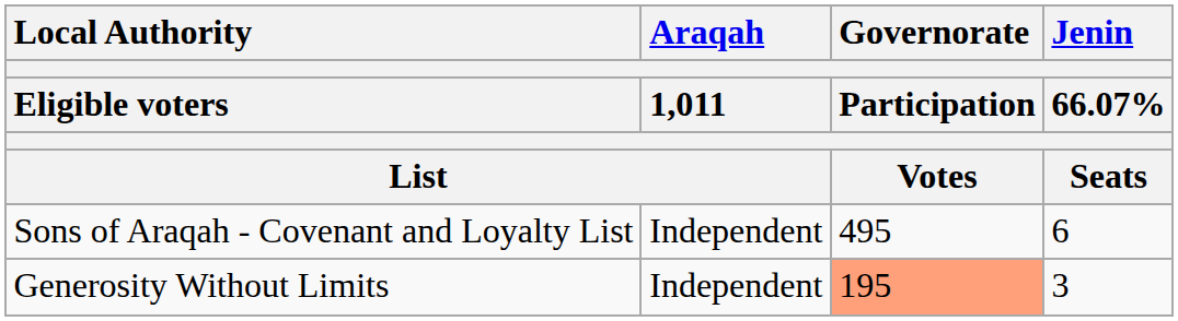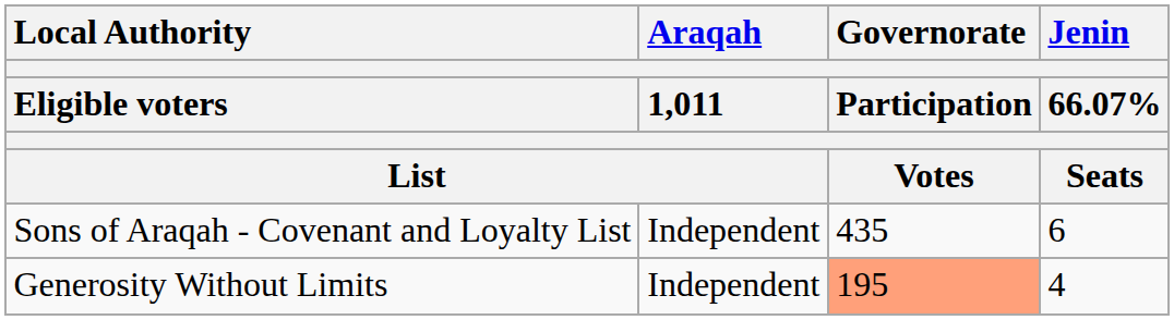 <table class="wikitable">
 <tr>
 <th style="text-align:left;">Local Authority</th>
 <th style="text-align:left;"><a href='#'>Araqah</a></th>
 <th style="text-align:left;">Governorate</th>
 <th style="text-align:left;"><a href='#'>Jenin</a></th>
 </tr>
 <tr>
 <th colspan=4></th>
 </tr>
 <tr>
 <th style="text-align:left;">Eligible voters</th>
 <th style="text-align:left;">1,011</th>
 <th style="text-align:left;">Participation</th>
 <th style="text-align:left;">66.07%</th>
 </tr>
 <tr>
 <th colspan=4></th>
 </tr>
 <tr>
 <th colspan=2>List</th>
 <th>Votes</th>
 <th>Seats</th>
 </tr>
 <tr>
 <td>Sons of Araqah - Covenant and Loyalty List</td>
 <td>Independent</td>
-<td>495</td>
+<td>435</td>
 <td>6</td>
 </tr>
 <tr>
 <td>Generosity Without Limits</td>
 <td>Independent</td>
 <td style="background: lightsalmon;">195</td>
-<td>3</td>
+<td>4</td>
 </tr>
 </table>
